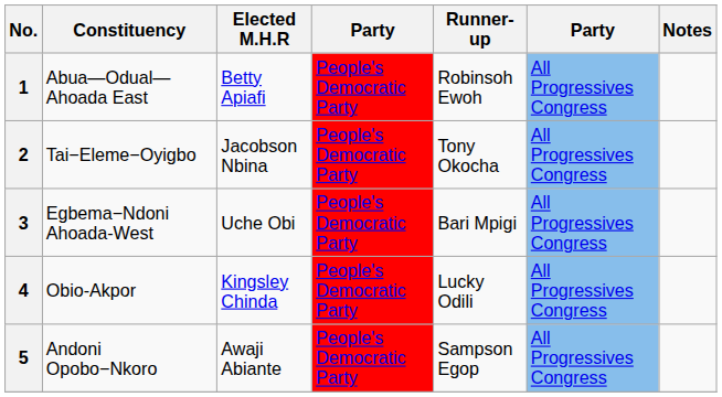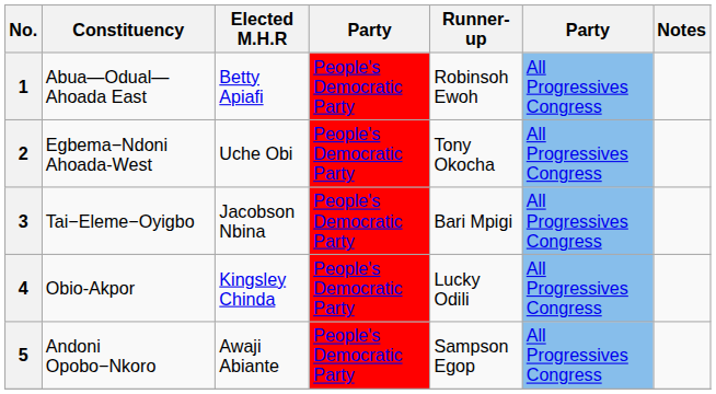 <table class="sortable wikitable" style="font-size: 95%;">
 <tr>
 <th>No.</th>
 <th>Constituency</th>
 <th>Elected M.H.R</th>
 <th>Party</th>
 <th>Runner-up</th>
 <th>Party</th>
 <th>Notes</th>
 </tr>
 <tr>
 <th>1</th>
 <td>Abua—Odual—Ahoada East</td>
 <td><a href='#'>Betty Apiafi</a></td>
 <td bgcolor="#FF0000"><a href='#'><span>People's Democratic Party</span></a></td>
 <td>Robinsoh Ewoh</td>
 <td bgcolor="#87BEEB"><a href='#'><span>All Progressives Congress</span></a></td>
 <td></td>
 </tr>
 <tr>
 <th>2</th>
-<td>Tai−Eleme−Oyigbo</td>
-<td>Jacobson Nbina</td>
+<td>Egbema−Ndoni Ahoada-West</td>
+<td>Uche Obi</td>
 <td bgcolor="#FF0000"><a href='#'><span>People's Democratic Party</span></a></td>
 <td>Tony Okocha</td>
 <td bgcolor="#87BEEB"><a href='#'><span>All Progressives Congress</span></a></td>
 <td></td>
 </tr>
 <tr>
 <th>3</th>
-<td>Egbema−Ndoni Ahoada-West</td>
-<td>Uche Obi</td>
+<td>Tai−Eleme−Oyigbo</td>
+<td>Jacobson Nbina</td>
 <td bgcolor="#FF0000"><a href='#'><span>People's Democratic Party</span></a></td>
 <td>Bari Mpigi</td>
 <td bgcolor="#87BEEB"><a href='#'><span>All Progressives Congress</span></a></td>
 <td></td>
 </tr>
 <tr>
 <th>4</th>
 <td>Obio-Akpor</td>
 <td><a href='#'>Kingsley Chinda</a></td>
 <td bgcolor="#FF0000"><a href='#'><span>People's Democratic Party</span></a></td>
 <td>Lucky Odili</td>
 <td bgcolor="#87BEEB"><a href='#'><span>All Progressives Congress</span></a></td>
 <td></td>
 </tr>
 <tr>
 <th>5</th>
 <td>Andoni Opobo−Nkoro</td>
 <td>Awaji Abiante</td>
 <td bgcolor="#FF0000"><a href='#'><span>People's Democratic Party</span></a></td>
 <td>Sampson Egop</td>
 <td bgcolor="#87BEEB"><a href='#'><span>All Progressives Congress</span></a></td>
 <td></td>
 </tr>
 <tr>
 </tr>
 </table>
